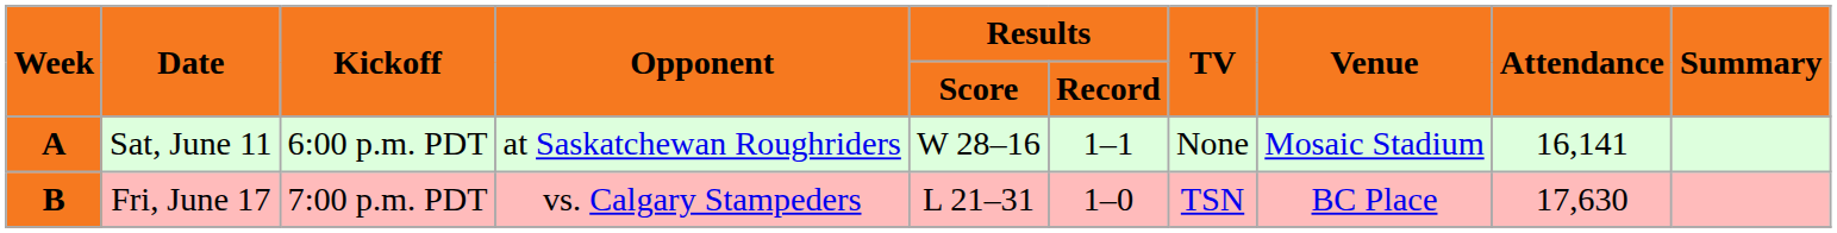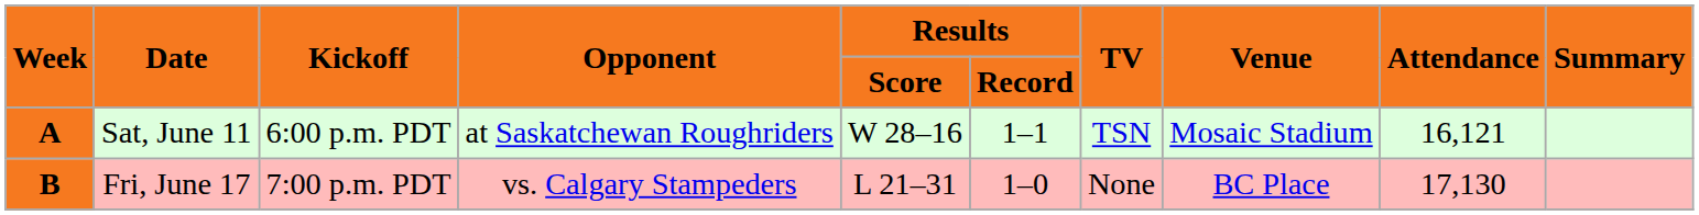 <table class="wikitable" style="font-size: 95%;">
 <tr>
 <th style="background:#F6791F;color:black;" rowspan=2>Week</th>
 <th style="background:#F6791F;color:black;" rowspan=2>Date</th>
 <th style="background:#F6791F;color:black;" rowspan=2>Kickoff</th>
 <th style="background:#F6791F;color:black;" rowspan=2>Opponent</th>
 <th style="background:#F6791F;color:black;" colspan=2>Results</th>
 <th style="background:#F6791F;color:black;" rowspan=2>TV</th>
 <th style="background:#F6791F;color:black;" rowspan=2>Venue</th>
 <th style="background:#F6791F;color:black;" rowspan=2>Attendance</th>
 <th style="background:#F6791F;color:black;" rowspan=2>Summary</th>
 </tr>
 <tr>
 <th style="background:#F6791F;color:black;">Score</th>
 <th style="background:#F6791F;color:black;">Record</th>
 </tr>
 <tr align="center" bgcolor="#ddffdd">
 <td style="text-align:center; background:#F6791F;"><span><strong>A</strong></span></td>
 <td align="center">Sat, June 11</td>
 <td align="center">6:00 p.m. PDT</td>
 <td align="center">at <a href='#'>Saskatchewan Roughriders</a></td>
 <td align="center">W 28–16</td>
 <td align="center">1–1</td>
-<td align="center">None</td>
+<td align="center"><a href='#'>TSN</a></td>
 <td align="center"><a href='#'>Mosaic Stadium</a></td>
-<td align="center">16,141</td>
+<td align="center">16,121</td>
 <td align="center"></td>
 </tr>
 <tr align="center" bgcolor="#ffbbbb">
 <th style="text-align:center; background:#F6791F;"><span><strong>B</strong></span></th>
 <td align="center">Fri, June 17</td>
 <td align="center">7:00 p.m. PDT</td>
 <td align="center">vs. <a href='#'>Calgary Stampeders</a></td>
 <td align="center">L 21–31</td>
 <td align="center">1–0</td>
-<td align="center"><a href='#'>TSN</a></td>
+<td align="center">None</td>
 <td align="center"><a href='#'>BC Place</a></td>
-<td align="center">17,630</td>
+<td align="center">17,130</td>
 <td align="center"></td>
 </tr>
 </table>
